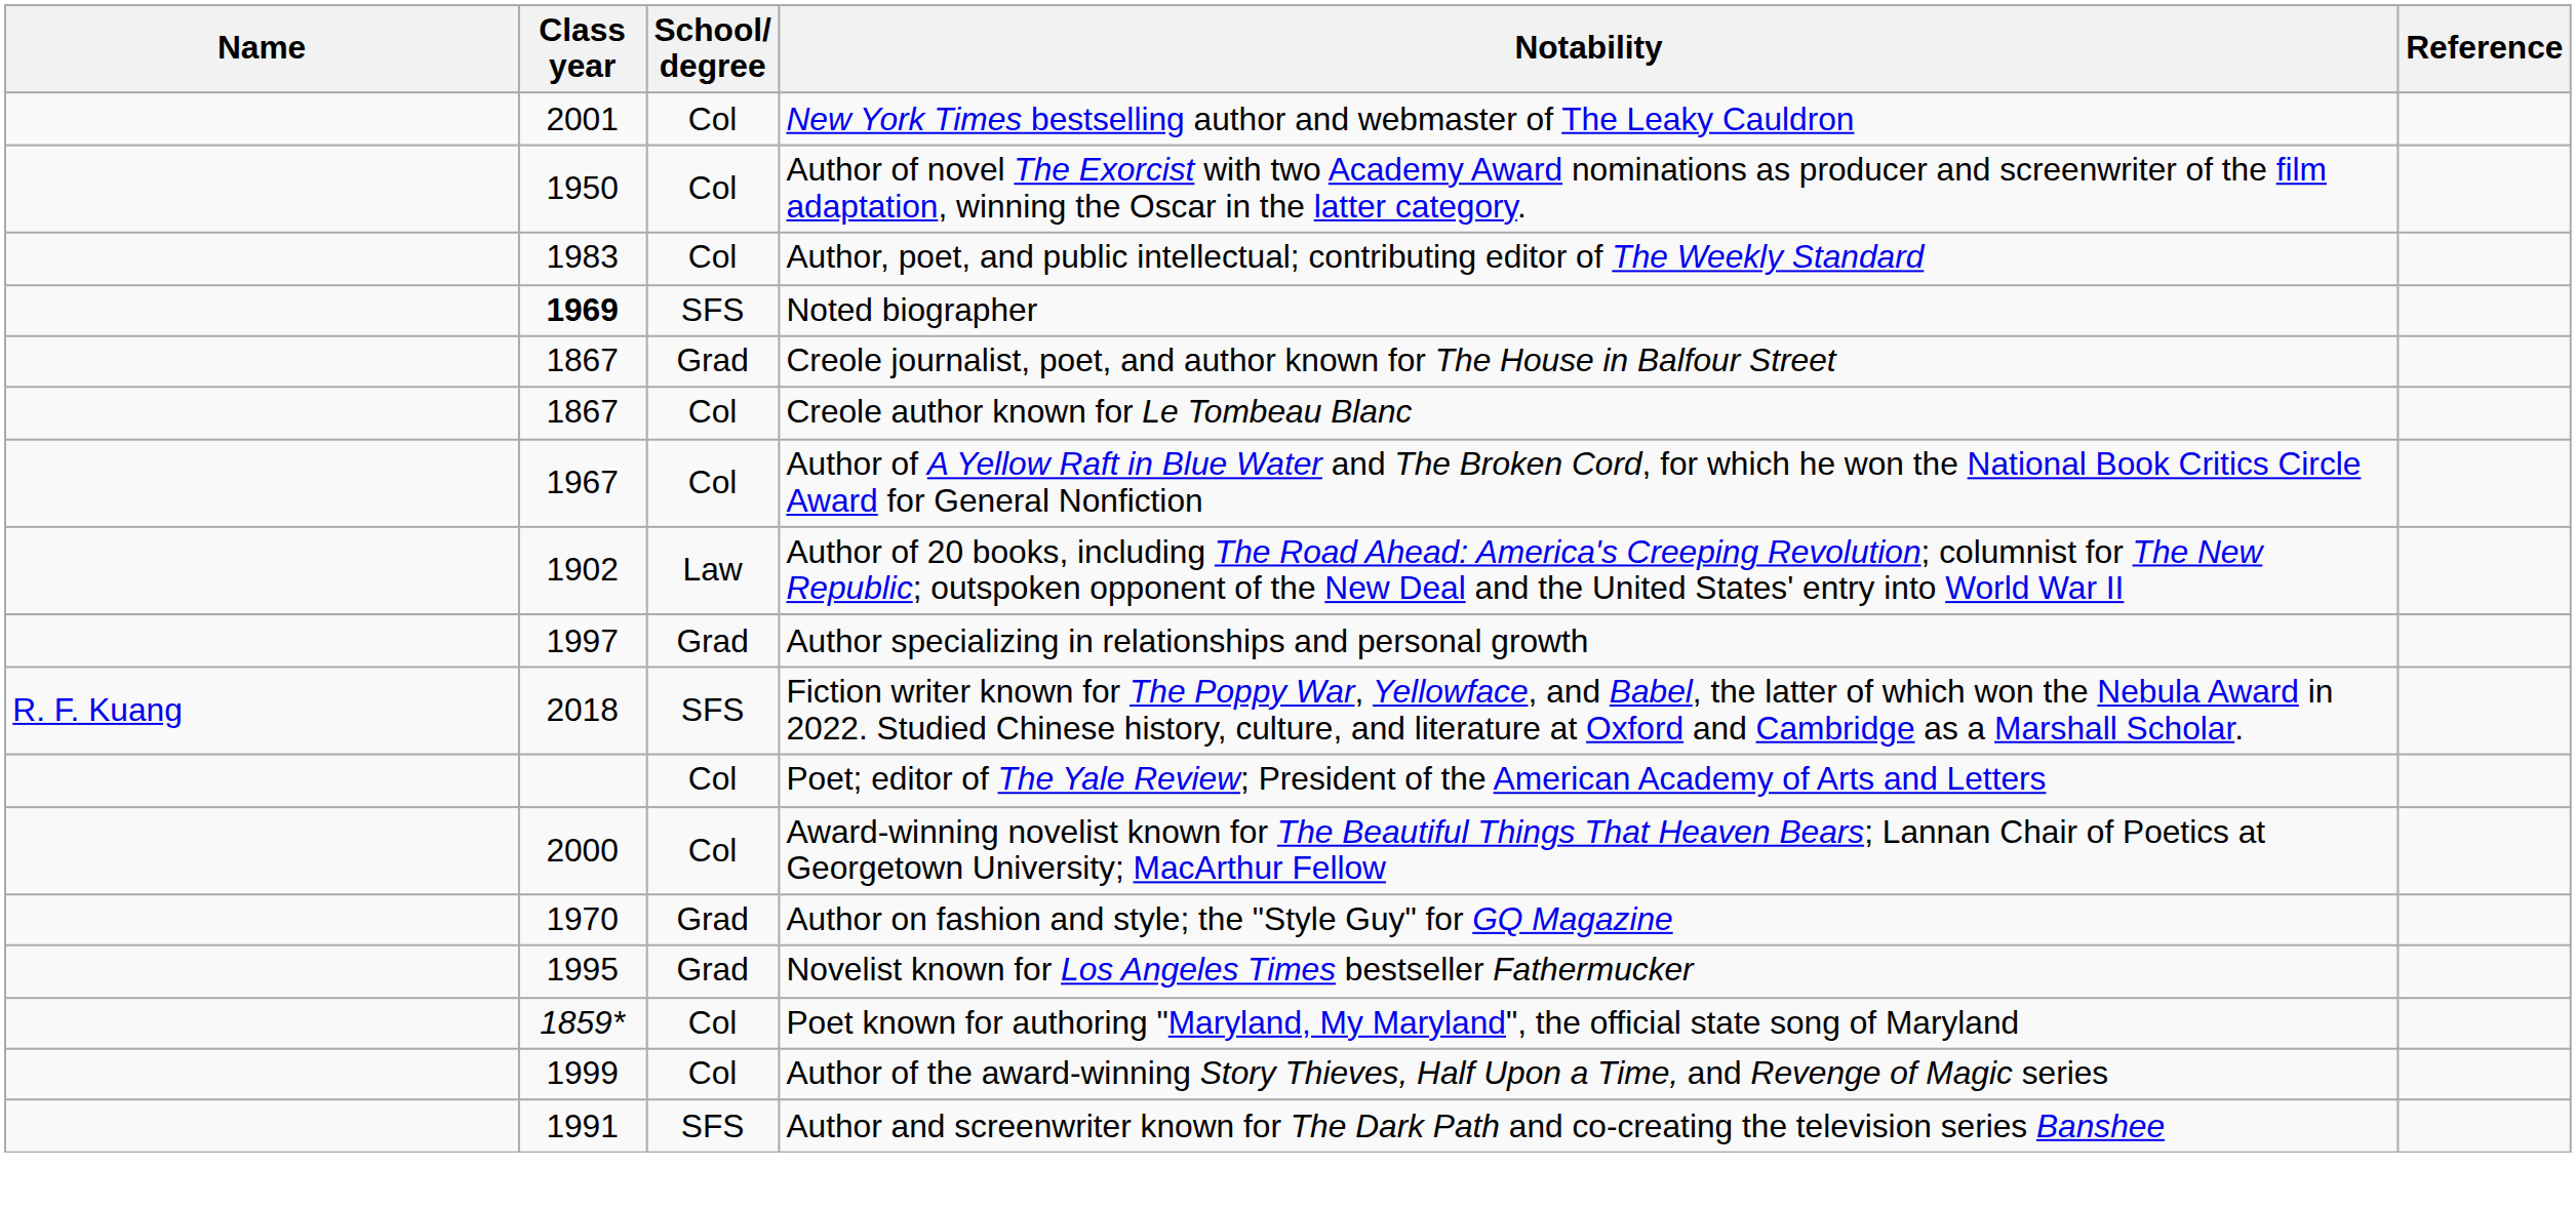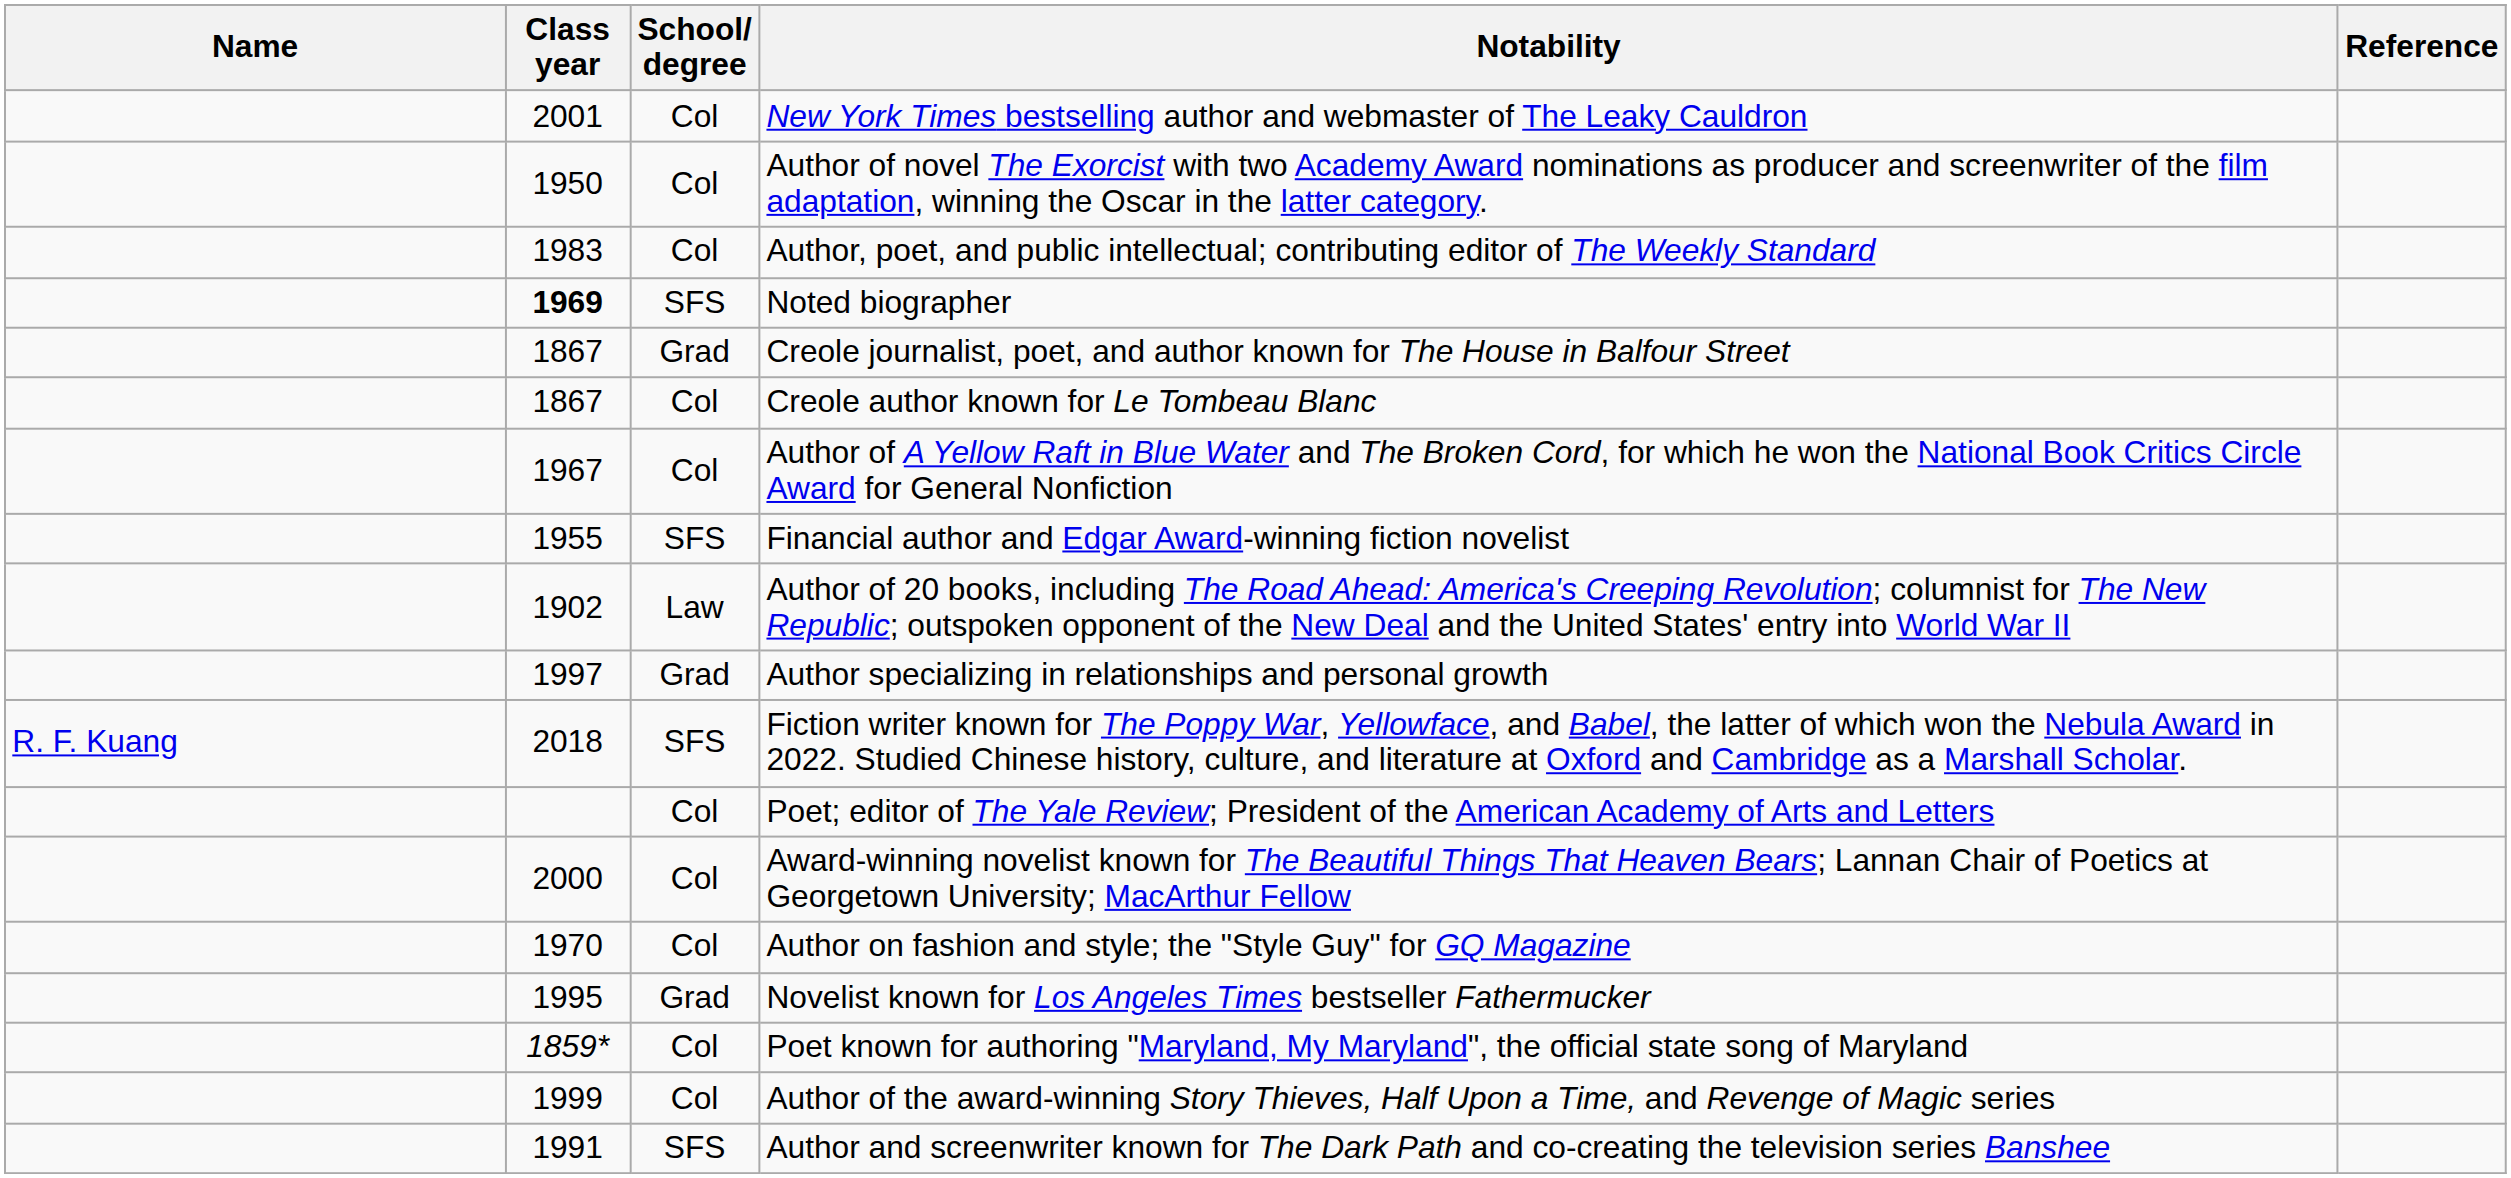 <table class="wikitable sortable" style="width:100%">
 <tr>
 <th style="width:20%;">Name</th>
 <th style="width:5%;">Class year</th>
 <th style="width:5%;">School/<br>degree</th>
 <th style="width:*;" class="unsortable">Notability</th>
 <th style="width:5%;" class="unsortable">Reference</th>
 </tr>
 <tr>
 <td></td>
 <td style="text-align:center;">2001</td>
 <td style="text-align:center;">Col</td>
 <td><a href='#'><em>New York Times</em> bestselling</a> author and webmaster of <a href='#'>The Leaky Cauldron</a></td>
 <td style="text-align:center;"></td>
 </tr>
 <tr>
 <td></td>
 <td style="text-align:center;">1950</td>
 <td style="text-align:center;">Col</td>
 <td>Author of novel <a href='#'><em>The Exorcist</em></a> with two <a href='#'>Academy Award</a> nominations as producer and screenwriter of the <a href='#'>film adaptation</a>, winning the Oscar in the <a href='#'>latter category</a>.</td>
 <td style="text-align:center;"></td>
 </tr>
 <tr>
 <td></td>
 <td style="text-align:center;">1983</td>
 <td style="text-align:center;">Col</td>
 <td>Author, poet, and public intellectual; contributing editor of <em><a href='#'>The Weekly Standard</a></em></td>
 <td style="text-align:center;"></td>
 </tr>
 <tr>
 <td></td>
 <td style="text-align:center;"><strong>1969</strong></td>
 <td style="text-align:center;">SFS</td>
 <td>Noted biographer</td>
 <td style="text-align:center;"></td>
 </tr>
 <tr>
 <td></td>
 <td style="text-align:center;">1867</td>
 <td style="text-align:center;">Grad</td>
 <td>Creole journalist, poet, and author known for <em>The House in Balfour Street</em></td>
 <td style="text-align:center;"></td>
 </tr>
 <tr>
 <td></td>
 <td style="text-align:center;">1867</td>
 <td style="text-align:center;">Col</td>
 <td>Creole author known for <em>Le Tombeau Blanc</em></td>
 <td style="text-align:center;"></td>
 </tr>
 <tr>
 <td></td>
 <td style="text-align:center;">1967</td>
 <td style="text-align:center;">Col</td>
 <td>Author of <em><a href='#'>A Yellow Raft in Blue Water</a></em> and <em>The Broken Cord</em>, for which he won the <a href='#'>National Book Critics Circle Award</a> for General Nonfiction</td>
 <td style="text-align:center;"></td>
 </tr>
 <tr>
 <td></td>
+<td style="text-align:center;">1955</td>
+<td style="text-align:center;">SFS</td>
+<td>Financial author and <a href='#'>Edgar Award</a>-winning fiction novelist</td>
+<td style="text-align:center;"></td>
+</tr>
+<tr>
+<td></td>
 <td style="text-align:center;">1902</td>
 <td style="text-align:center;">Law</td>
 <td>Author of 20 books, including <em><a href='#'>The Road Ahead: America's Creeping Revolution</a></em>; columnist for <em><a href='#'>The New Republic</a></em>; outspoken opponent of the <a href='#'>New Deal</a> and the United States' entry into <a href='#'>World War II</a></td>
 <td style="text-align:center;"></td>
 </tr>
 <tr>
 <td></td>
 <td style="text-align:center;">1997</td>
 <td style="text-align:center;">Grad</td>
 <td>Author specializing in relationships and personal growth</td>
 <td style="text-align:center;"></td>
 </tr>
 <tr>
 <td><a href='#'>R. F. Kuang</a></td>
 <td style="text-align:center;">2018</td>
 <td style="text-align:center;">SFS</td>
 <td>Fiction writer known for <a href='#'><em>The Poppy War</em></a>, <a href='#'><em>Yellowface</em></a>, and <a href='#'><em>Babel</em></a>, the latter of which won the <a href='#'>Nebula Award</a> in 2022. Studied Chinese history, culture, and literature at <a href='#'>Oxford</a> and <a href='#'>Cambridge</a> as a <a href='#'>Marshall Scholar</a>.</td>
 <td style="text-align:center;"></td>
 </tr>
 <tr>
 <td></td>
 <td style="text-align:center;"></td>
 <td style="text-align:center;">Col</td>
 <td>Poet; editor of <em><a href='#'>The Yale Review</a></em>; President of the <a href='#'>American Academy of Arts and Letters</a></td>
 <td style="text-align:center;"></td>
 </tr>
 <tr>
 <td></td>
 <td style="text-align:center;">2000</td>
 <td style="text-align:center;">Col</td>
 <td>Award-winning novelist known for <em><a href='#'>The Beautiful Things That Heaven Bears</a></em>; Lannan Chair of Poetics at Georgetown University; <a href='#'>MacArthur Fellow</a></td>
 <td style="text-align:center;"></td>
 </tr>
 <tr>
 <td></td>
 <td style="text-align:center;">1970</td>
-<td style="text-align:center;">Grad</td>
+<td style="text-align:center;">Col</td>
 <td>Author on fashion and style; the "Style Guy" for <em><a href='#'>GQ Magazine</a></em></td>
 <td style="text-align:center;"></td>
 </tr>
 <tr>
 <td></td>
 <td style="text-align:center;">1995</td>
 <td style="text-align:center;">Grad</td>
 <td>Novelist known for <em><a href='#'>Los Angeles Times</a></em> bestseller <em>Fathermucker</em></td>
 <td style="text-align:center;"></td>
 </tr>
 <tr>
 <td></td>
 <td style="text-align:center;"><em>1859*</em></td>
 <td style= "text-align:center;">Col</td>
 <td>Poet known for authoring "<a href='#'>Maryland, My Maryland</a>", the official state song of Maryland</td>
 <td style="text-align:center;"></td>
 </tr>
 <tr>
 <td></td>
 <td style="text-align:center;">1999</td>
 <td style="text-align:center;">Col</td>
 <td>Author of the award-winning <em>Story Thieves,</em> <em>Half Upon a Time,</em> and <em>Revenge of Magic</em> series</td>
 <td style="text-align:center;"></td>
 </tr>
 <tr>
 <td></td>
 <td style="text-align:center;">1991</td>
 <td style="text-align:center;">SFS</td>
 <td>Author and screenwriter known for <em>The Dark Path</em> and co-creating the television series <em><a href='#'>Banshee</a></em></td>
 <td style="text-align:center;"></td>
 </tr>
 </table>
